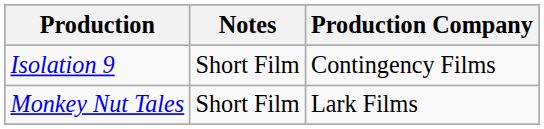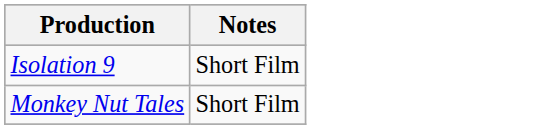 <table class="wikitable" style="font-size: 90%;">
 <tr>
 <th>Production</th>
 <th>Notes</th>
-<th>Production Company</th>
 </tr>
 <tr>
 <td><em><a href='#'>Isolation 9</a></em></td>
 <td>Short Film</td>
-<td>Contingency Films</td>
 </tr>
 <tr>
 <td><em><a href='#'>Monkey Nut Tales</a></em></td>
 <td>Short Film</td>
-<td>Lark Films</td>
 </tr>
 </table>
